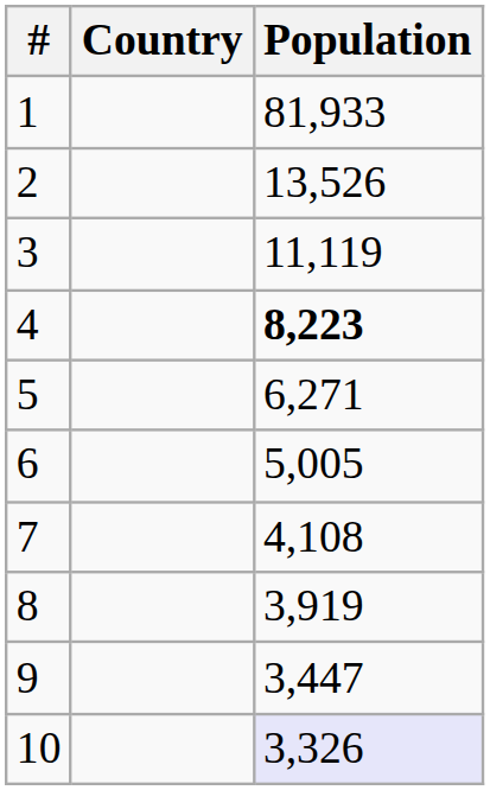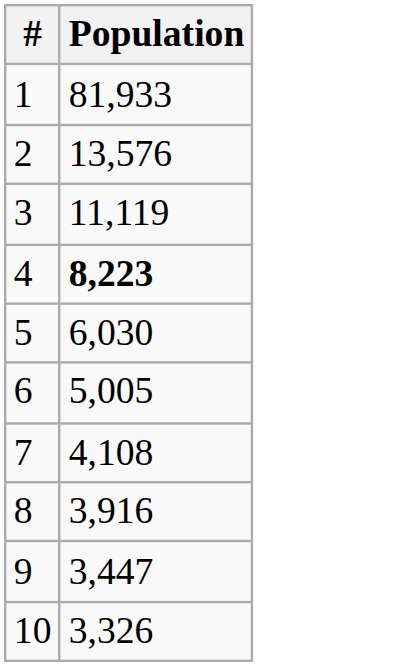 <table class="wikitable sortable">
 <tr>
 <th>#</th>
-<th>Country</th>
 <th>Population </th>
 </tr>
 <tr>
 <td>1</td>
-<td></td>
 <td>81,933</td>
 </tr>
 <tr>
 <td>2</td>
-<td></td>
-<td>13,526</td>
+<td>13,576</td>
 </tr>
 <tr>
 <td>3</td>
-<td></td>
 <td>11,119</td>
 </tr>
 <tr>
 <td>4</td>
-<td></td>
 <td><strong>8,223</strong></td>
 </tr>
 <tr>
 <td>5</td>
-<td></td>
-<td>6,271</td>
+<td>6,030</td>
 </tr>
 <tr>
 <td>6</td>
-<td></td>
 <td>5,005</td>
 </tr>
 <tr>
 <td>7</td>
-<td></td>
 <td>4,108</td>
 </tr>
 <tr>
 <td>8</td>
-<td></td>
-<td>3,919</td>
+<td>3,916</td>
 </tr>
 <tr>
 <td>9</td>
-<td></td>
 <td>3,447</td>
 </tr>
 <tr>
 <td>10</td>
-<td></td>
-<td style="background: lavender;">3,326</td>
+<td>3,326</td>
 </tr>
 </table>
